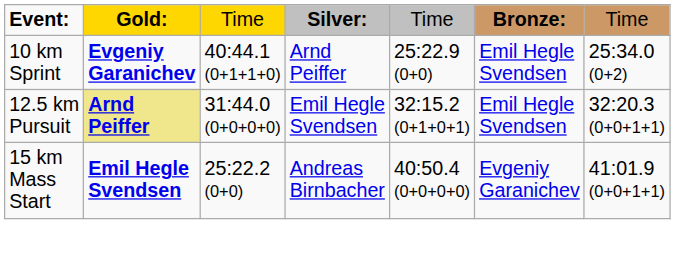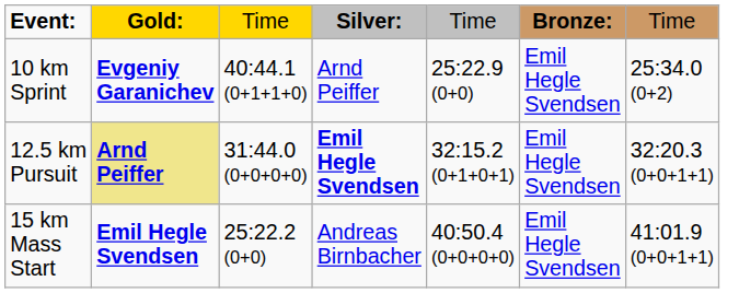 <table class="wikitable" width=85%>
 <tr>
 <td><strong>Event:</strong></td>
 <td style="text-align:center;background-color:gold;"><strong>Gold:</strong></td>
 <td style="text-align:center;background-color:gold;">Time</td>
 <td style="text-align:center;background-color:silver;"><strong>Silver:</strong></td>
 <td style="text-align:center;background-color:silver;">Time</td>
 <td style="text-align:center;background-color:#CC9966;"><strong>Bronze:</strong></td>
 <td style="text-align:center;background-color:#CC9966;">Time</td>
 </tr>
 <tr>
 <td>10 km Sprint<br></td>
 <td><strong><a href='#'>Evgeniy Garanichev</a></strong><br><small></small></td>
 <td>40:44.1<br><small>(0+1+1+0)</small></td>
 <td><a href='#'>Arnd Peiffer</a><br><small></small></td>
 <td>25:22.9<br><small>(0+0)</small></td>
 <td><a href='#'>Emil Hegle Svendsen</a><br><small></small></td>
 <td>25:34.0<br><small>(0+2)</small></td>
 </tr>
 <tr>
 <td>12.5 km Pursuit<br></td>
 <td style="background: khaki;"><strong><a href='#'>Arnd Peiffer</a></strong><br><small></small></td>
 <td>31:44.0<br><small>(0+0+0+0)</small></td>
-<td><a href='#'>Emil Hegle Svendsen</a><br><small></small></td>
+<td><strong><a href='#'>Emil Hegle Svendsen</a><br><small></small></strong></td>
 <td>32:15.2<br><small>(0+1+0+1)</small></td>
 <td><a href='#'>Emil Hegle Svendsen</a><br><small></small></td>
 <td>32:20.3<br><small>(0+0+1+1)</small></td>
 </tr>
 <tr>
 <td>15 km Mass Start<br></td>
 <td><strong><a href='#'>Emil Hegle Svendsen</a></strong><br><small></small></td>
 <td>25:22.2<br><small>(0+0)</small></td>
 <td><a href='#'>Andreas Birnbacher</a><br><small></small></td>
 <td>40:50.4<br><small>(0+0+0+0)</small></td>
-<td><a href='#'>Evgeniy Garanichev</a><br><small></small></td>
+<td><a href='#'>Emil Hegle Svendsen</a><br><small></small></td>
 <td>41:01.9<br><small>(0+0+1+1)</small></td>
 </tr>
 </table>
